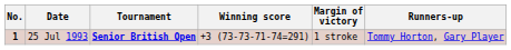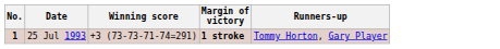 <table class="wikitable" style="font-size:95%;">
 <tr>
 <th>No.</th>
 <th>Date</th>
-<th>Tournament</th>
 <th>Winning score</th>
 <th>Margin of<br>victory</th>
 <th>Runners-up</th>
 </tr>
 <tr style="background:#e5d1cb;">
 <td align=center><strong>1</strong></td>
 <td align=right>25 Jul <a href='#'>1993</a></td>
-<td><strong><a href='#'>Senior British Open</a></strong></td>
 <td>+3 (73-73-71-74=291)</td>
-<td>1 stroke</td>
+<td><strong>1 stroke</strong></td>
 <td> <a href='#'>Tommy Horton</a>,  <a href='#'>Gary Player</a></td>
 </tr>
 </table>
